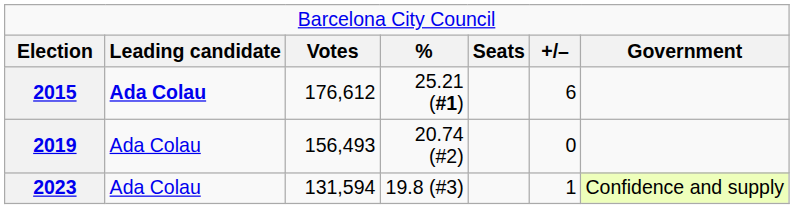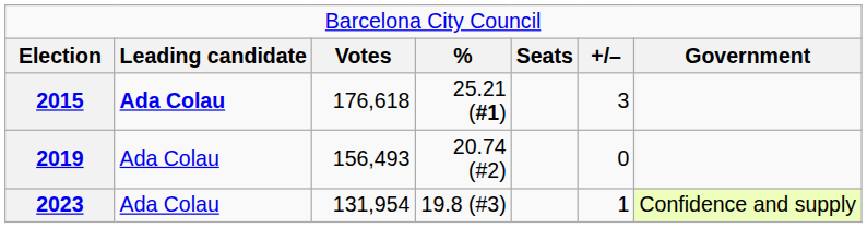 <table class="wikitable" style="text-align:right;">
 <tr>
 <td colspan="7" align="center"><a href='#'>Barcelona City Council</a></td>
 </tr>
 <tr>
 <th width="75">Election</th>
 <th>Leading candidate</th>
 <th width="70">Votes</th>
 <th width="65">%</th>
 <th>Seats</th>
 <th width="35">+/–</th>
 <th>Government</th>
 </tr>
 <tr>
 <th><a href='#'>2015</a></th>
 <td align="left"><strong><a href='#'>Ada Colau</a></strong></td>
-<td>176,612</td>
+<td>176,618</td>
 <td>25.21 (<strong>#1</strong>)</td>
 <td></td>
-<td>6</td>
+<td>3</td>
 <td></td>
 </tr>
 <tr>
 <th><a href='#'>2019</a></th>
 <td align="left"><a href='#'>Ada Colau</a></td>
 <td>156,493</td>
 <td>20.74 (#2)</td>
 <td></td>
 <td>0</td>
 <td></td>
 </tr>
 <tr>
 <th><a href='#'>2023</a></th>
 <td align="left"><a href='#'>Ada Colau</a></td>
-<td>131,594</td>
+<td>131,954</td>
 <td>19.8 (#3)</td>
 <td></td>
 <td>1</td>
 <td style="background:#efb;">Confidence and supply</td>
 </tr>
 </table>
